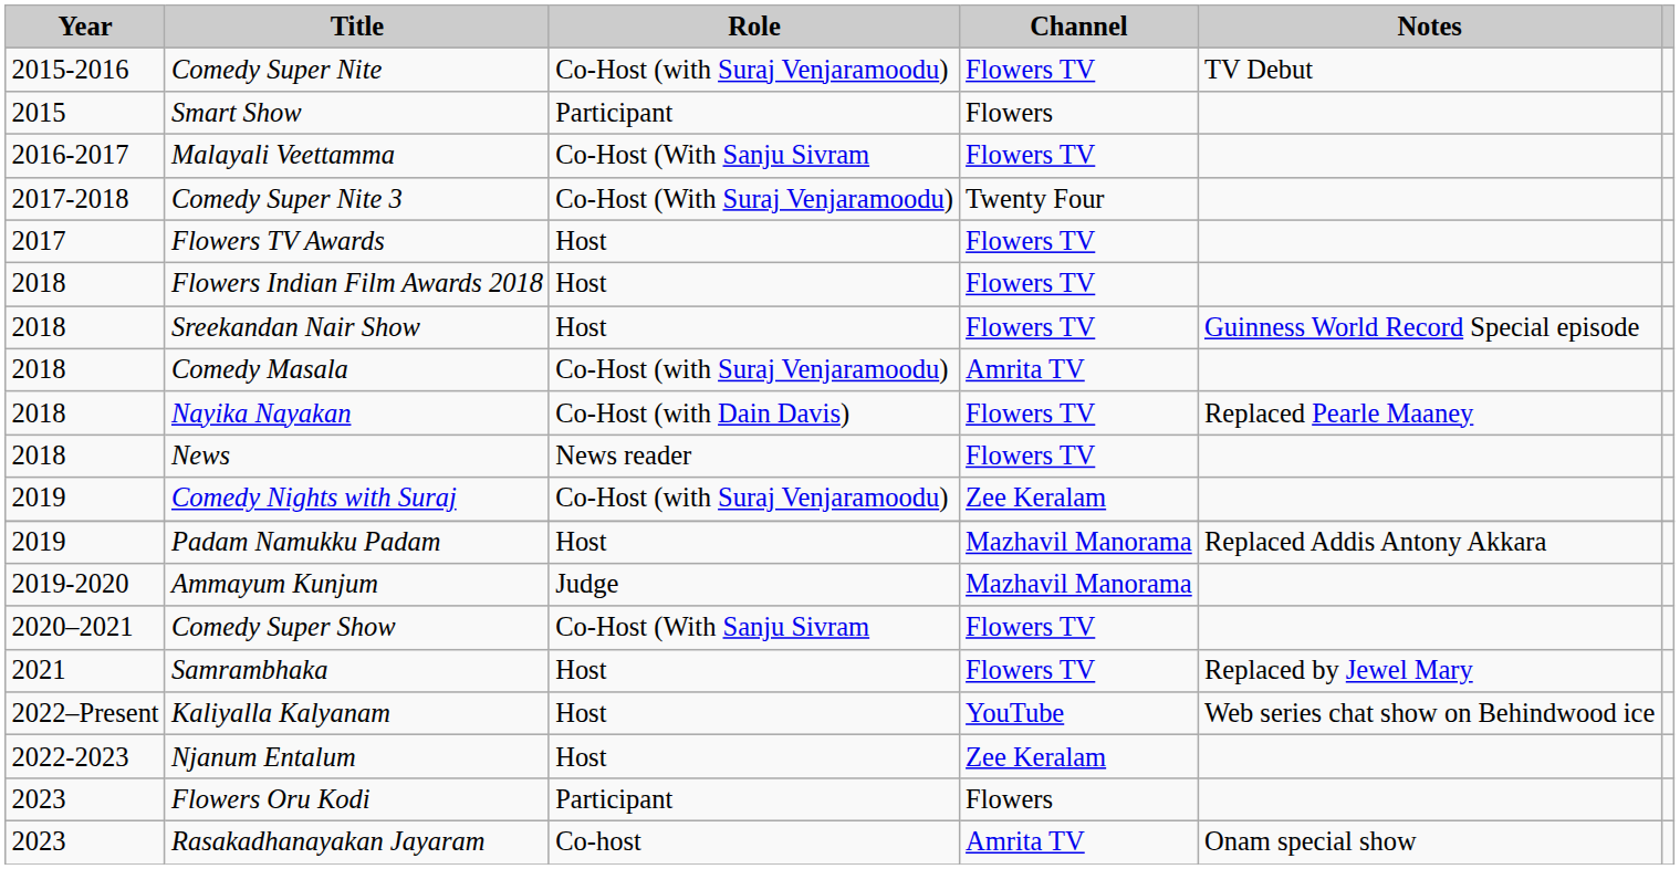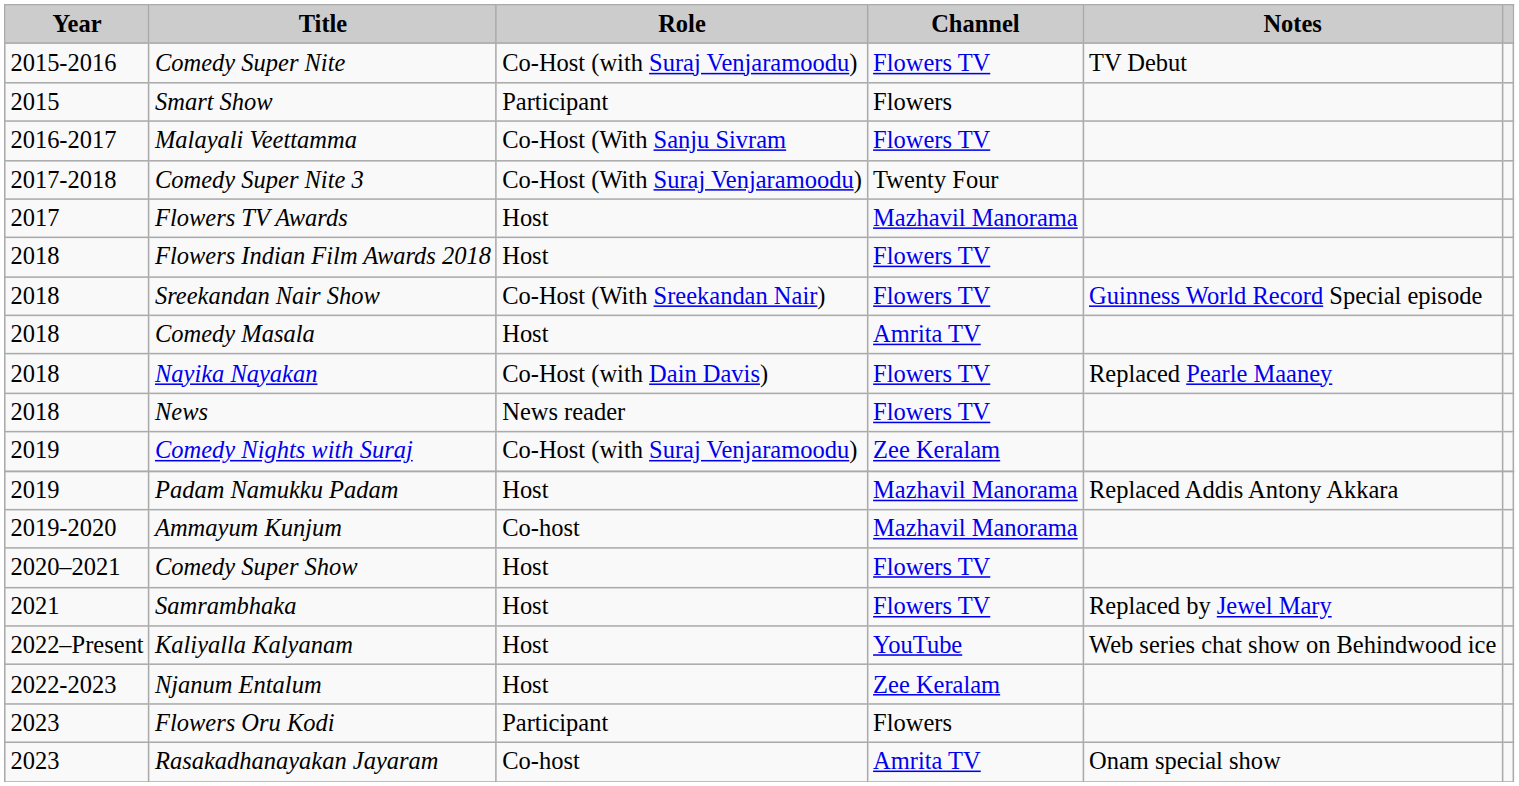 <table class="wikitable">
 <tr>
 <th style="background:#ccc;">Year</th>
 <th style="background:#ccc;">Title</th>
 <th style="background:#ccc;">Role</th>
 <th style="background:#ccc;">Channel</th>
 <th style="background:#ccc;">Notes</th>
 <th style="background:#ccc;"></th>
 </tr>
 <tr>
 <td>2015-2016</td>
 <td><em>Comedy Super Nite</em></td>
 <td>Co-Host (with <a href='#'>Suraj Venjaramoodu</a>)</td>
 <td><a href='#'>Flowers TV</a></td>
 <td>TV Debut</td>
 <td></td>
 </tr>
 <tr>
 <td>2015</td>
 <td><em>Smart Show</em></td>
 <td>Participant</td>
 <td>Flowers</td>
 <td></td>
 </tr>
 <tr>
 <td>2016-2017</td>
 <td><em>Malayali Veettamma</em></td>
 <td>Co-Host (With <a href='#'>Sanju Sivram</a></td>
 <td><a href='#'>Flowers TV</a></td>
 <td></td>
 <td></td>
 </tr>
 <tr>
 <td>2017-2018</td>
 <td><em>Comedy Super Nite 3</em></td>
 <td>Co-Host (With <a href='#'>Suraj Venjaramoodu</a>)</td>
 <td>Twenty Four</td>
 <td></td>
 <td></td>
 </tr>
 <tr>
 <td>2017</td>
 <td><em>Flowers TV Awards</em></td>
 <td>Host</td>
-<td><a href='#'>Flowers TV</a></td>
+<td><a href='#'>Mazhavil Manorama</a></td>
 <td></td>
 <td></td>
 </tr>
 <tr>
 <td>2018</td>
 <td><em>Flowers Indian Film Awards 2018</em></td>
 <td>Host</td>
 <td><a href='#'>Flowers TV</a></td>
 <td></td>
 <td></td>
 </tr>
 <tr>
 <td>2018</td>
 <td><em>Sreekandan Nair Show</em></td>
-<td>Host</td>
+<td>Co-Host (With <a href='#'>Sreekandan Nair</a>)</td>
 <td><a href='#'>Flowers TV</a></td>
 <td><a href='#'>Guinness World Record</a> Special episode</td>
 <td></td>
 </tr>
 <tr>
 <td>2018</td>
 <td><em>Comedy Masala</em></td>
-<td>Co-Host (with <a href='#'>Suraj Venjaramoodu</a>)</td>
+<td>Host</td>
 <td><a href='#'>Amrita TV</a></td>
 <td></td>
 <td></td>
 </tr>
 <tr>
 <td>2018</td>
 <td><em><a href='#'>Nayika Nayakan</a></em></td>
 <td>Co-Host (with <a href='#'>Dain Davis</a>)</td>
 <td><a href='#'>Flowers TV</a></td>
 <td>Replaced <a href='#'>Pearle Maaney</a></td>
 <td></td>
 </tr>
 <tr>
 <td>2018</td>
 <td><em>News</em></td>
 <td>News reader</td>
 <td><a href='#'>Flowers TV</a></td>
 <td></td>
 <td></td>
 </tr>
 <tr>
 <td>2019</td>
 <td><em><a href='#'>Comedy Nights with Suraj</a></em></td>
 <td>Co-Host (with <a href='#'>Suraj Venjaramoodu</a>)</td>
 <td><a href='#'>Zee Keralam</a></td>
 <td></td>
 <td></td>
 </tr>
 <tr>
 </tr>
 <tr>
 <td>2019</td>
 <td><em>Padam Namukku Padam</em></td>
 <td>Host</td>
 <td><a href='#'>Mazhavil Manorama</a></td>
 <td>Replaced Addis Antony Akkara</td>
 <td></td>
 </tr>
 <tr>
 <td>2019-2020</td>
 <td><em>Ammayum Kunjum</em></td>
-<td>Judge</td>
+<td>Co-host</td>
 <td><a href='#'>Mazhavil Manorama</a></td>
 <td></td>
 <td></td>
 </tr>
 <tr>
 <td>2020–2021</td>
 <td><em>Comedy Super Show</em></td>
-<td>Co-Host (With <a href='#'>Sanju Sivram</a></td>
+<td>Host</td>
 <td><a href='#'>Flowers TV</a></td>
 <td></td>
 <td></td>
 </tr>
 <tr>
 <td>2021</td>
 <td><em>Samrambhaka</em></td>
 <td>Host</td>
 <td><a href='#'>Flowers TV</a></td>
 <td>Replaced by <a href='#'>Jewel Mary</a></td>
 <td></td>
 </tr>
 <tr>
 <td>2022–Present</td>
 <td><em>Kaliyalla Kalyanam</em></td>
 <td>Host</td>
 <td><a href='#'>YouTube</a></td>
 <td>Web series chat show on Behindwood ice</td>
 <td></td>
 </tr>
 <tr>
 <td>2022-2023</td>
 <td><em>Njanum Entalum</em></td>
 <td>Host</td>
 <td><a href='#'>Zee Keralam</a></td>
 <td></td>
 <td></td>
 </tr>
 <tr>
 <td>2023</td>
 <td><em>Flowers Oru Kodi</em></td>
 <td>Participant</td>
 <td>Flowers</td>
 <td></td>
 <td></td>
 </tr>
 <tr>
 <td>2023</td>
 <td><em>Rasakadhanayakan Jayaram</em></td>
 <td>Co-host</td>
 <td><a href='#'>Amrita TV</a></td>
 <td>Onam special show</td>
 <td></td>
 </tr>
 </table>
